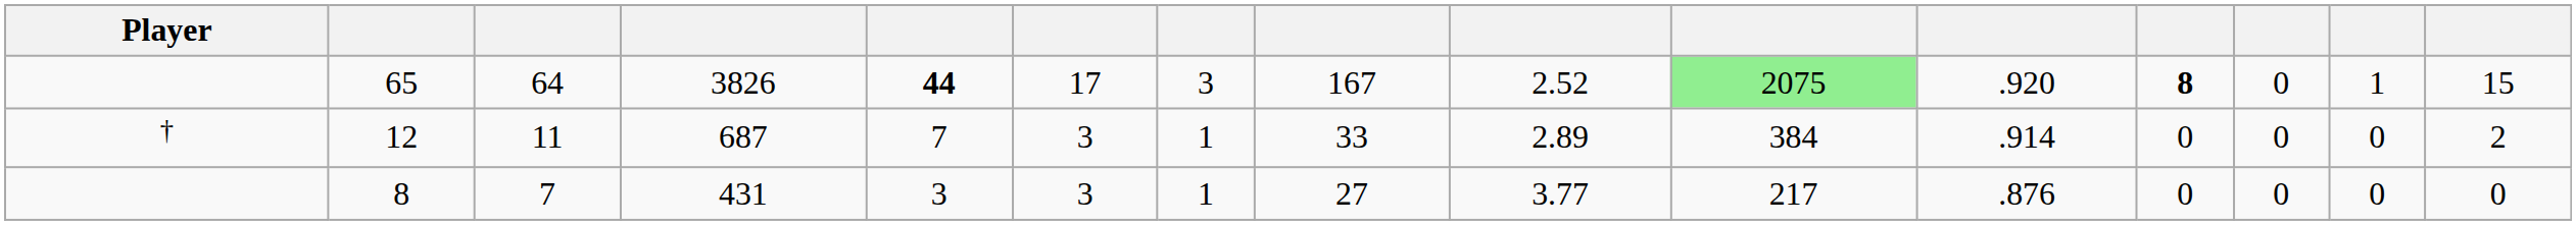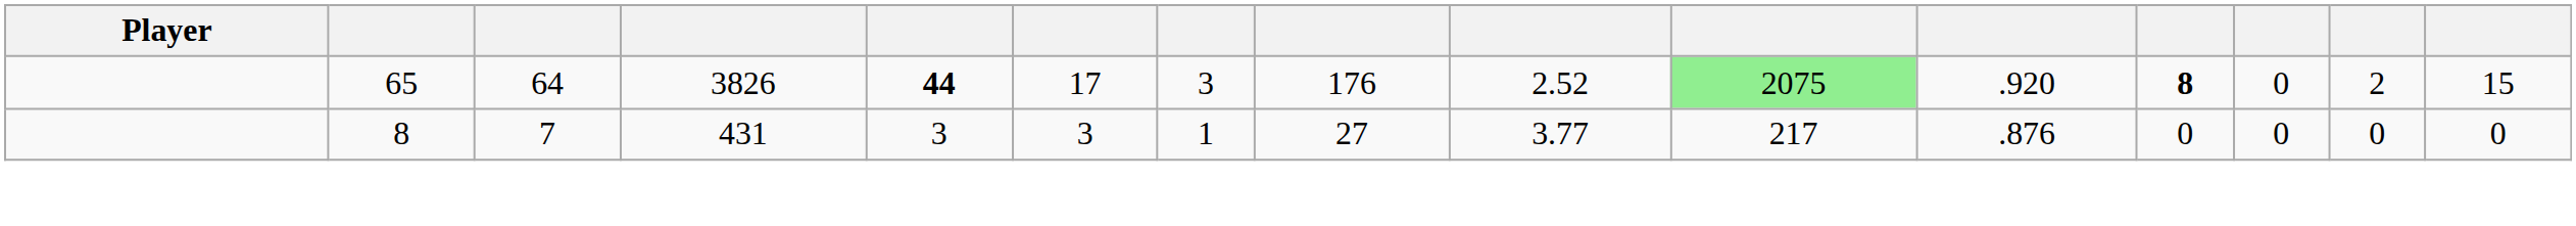 <table class="wikitable sortable" style="width:100%; text-align:center;">
 <tr>
 <th>Player</th>
 <th></th>
 <th></th>
 <th></th>
 <th></th>
 <th></th>
 <th></th>
 <th></th>
 <th></th>
 <th></th>
 <th></th>
 <th></th>
 <th></th>
 <th></th>
 <th></th>
 </tr>
 <tr>
 <td style=white-space:nowrap></td>
 <td>65</td>
 <td>64</td>
 <td>3826</td>
 <td><strong>44</strong></td>
 <td>17</td>
 <td>3</td>
-<td>167</td>
+<td>176</td>
 <td>2.52</td>
 <td style="background: lightgreen;">2075</td>
 <td>.920</td>
 <td><strong>8</strong></td>
 <td>0</td>
-<td>1</td>
+<td>2</td>
 <td>15</td>
-</tr>
-<tr>
-<td style=white-space:nowrap><sup>†</sup></td>
-<td>12</td>
-<td>11</td>
-<td>687</td>
-<td>7</td>
-<td>3</td>
-<td>1</td>
-<td>33</td>
-<td>2.89</td>
-<td>384</td>
-<td>.914</td>
-<td>0</td>
-<td>0</td>
-<td>0</td>
-<td>2</td>
 </tr>
 <tr>
 <td style=white-space:nowrap></td>
 <td>8</td>
 <td>7</td>
 <td>431</td>
 <td>3</td>
 <td>3</td>
 <td>1</td>
 <td>27</td>
 <td>3.77</td>
 <td>217</td>
 <td>.876</td>
 <td>0</td>
 <td>0</td>
 <td>0</td>
 <td>0</td>
 </tr>
 </table>
